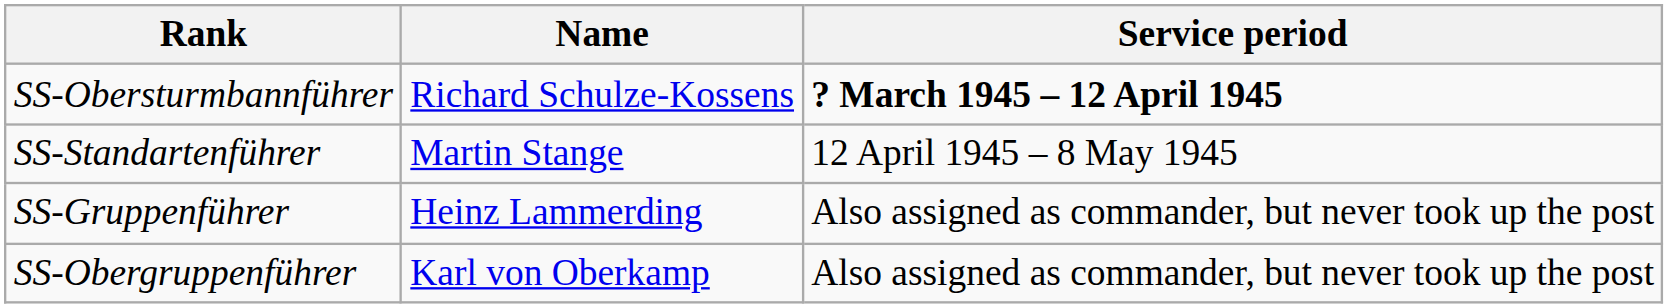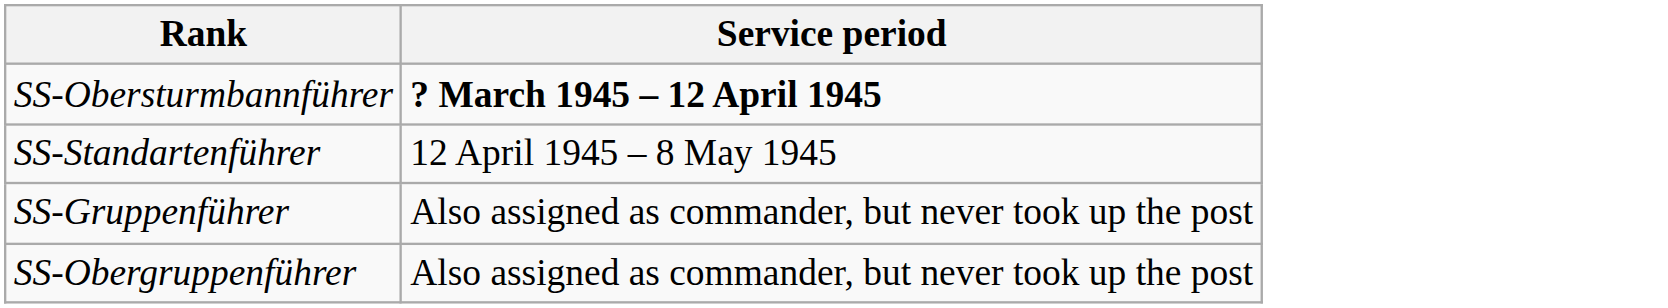 <table class="wikitable">
 <tr>
 <th>Rank</th>
-<th>Name</th>
 <th>Service period</th>
 </tr>
 <tr>
 <td><em>SS-Obersturmbannführer</em></td>
-<td><a href='#'>Richard Schulze-Kossens</a></td>
 <td><strong>? March 1945 – 12 April 1945</strong></td>
 </tr>
 <tr>
 <td><em>SS-Standartenführer</em></td>
-<td><a href='#'>Martin Stange</a></td>
 <td>12 April 1945 – 8 May 1945</td>
 </tr>
 <tr>
 <td><em>SS-Gruppenführer</em></td>
-<td><a href='#'>Heinz Lammerding</a></td>
 <td>Also assigned as commander, but never took up the post</td>
 </tr>
 <tr>
 <td><em>SS-Obergruppenführer</em></td>
-<td><a href='#'>Karl von Oberkamp</a></td>
 <td>Also assigned as commander, but never took up the post</td>
 </tr>
 </table>
